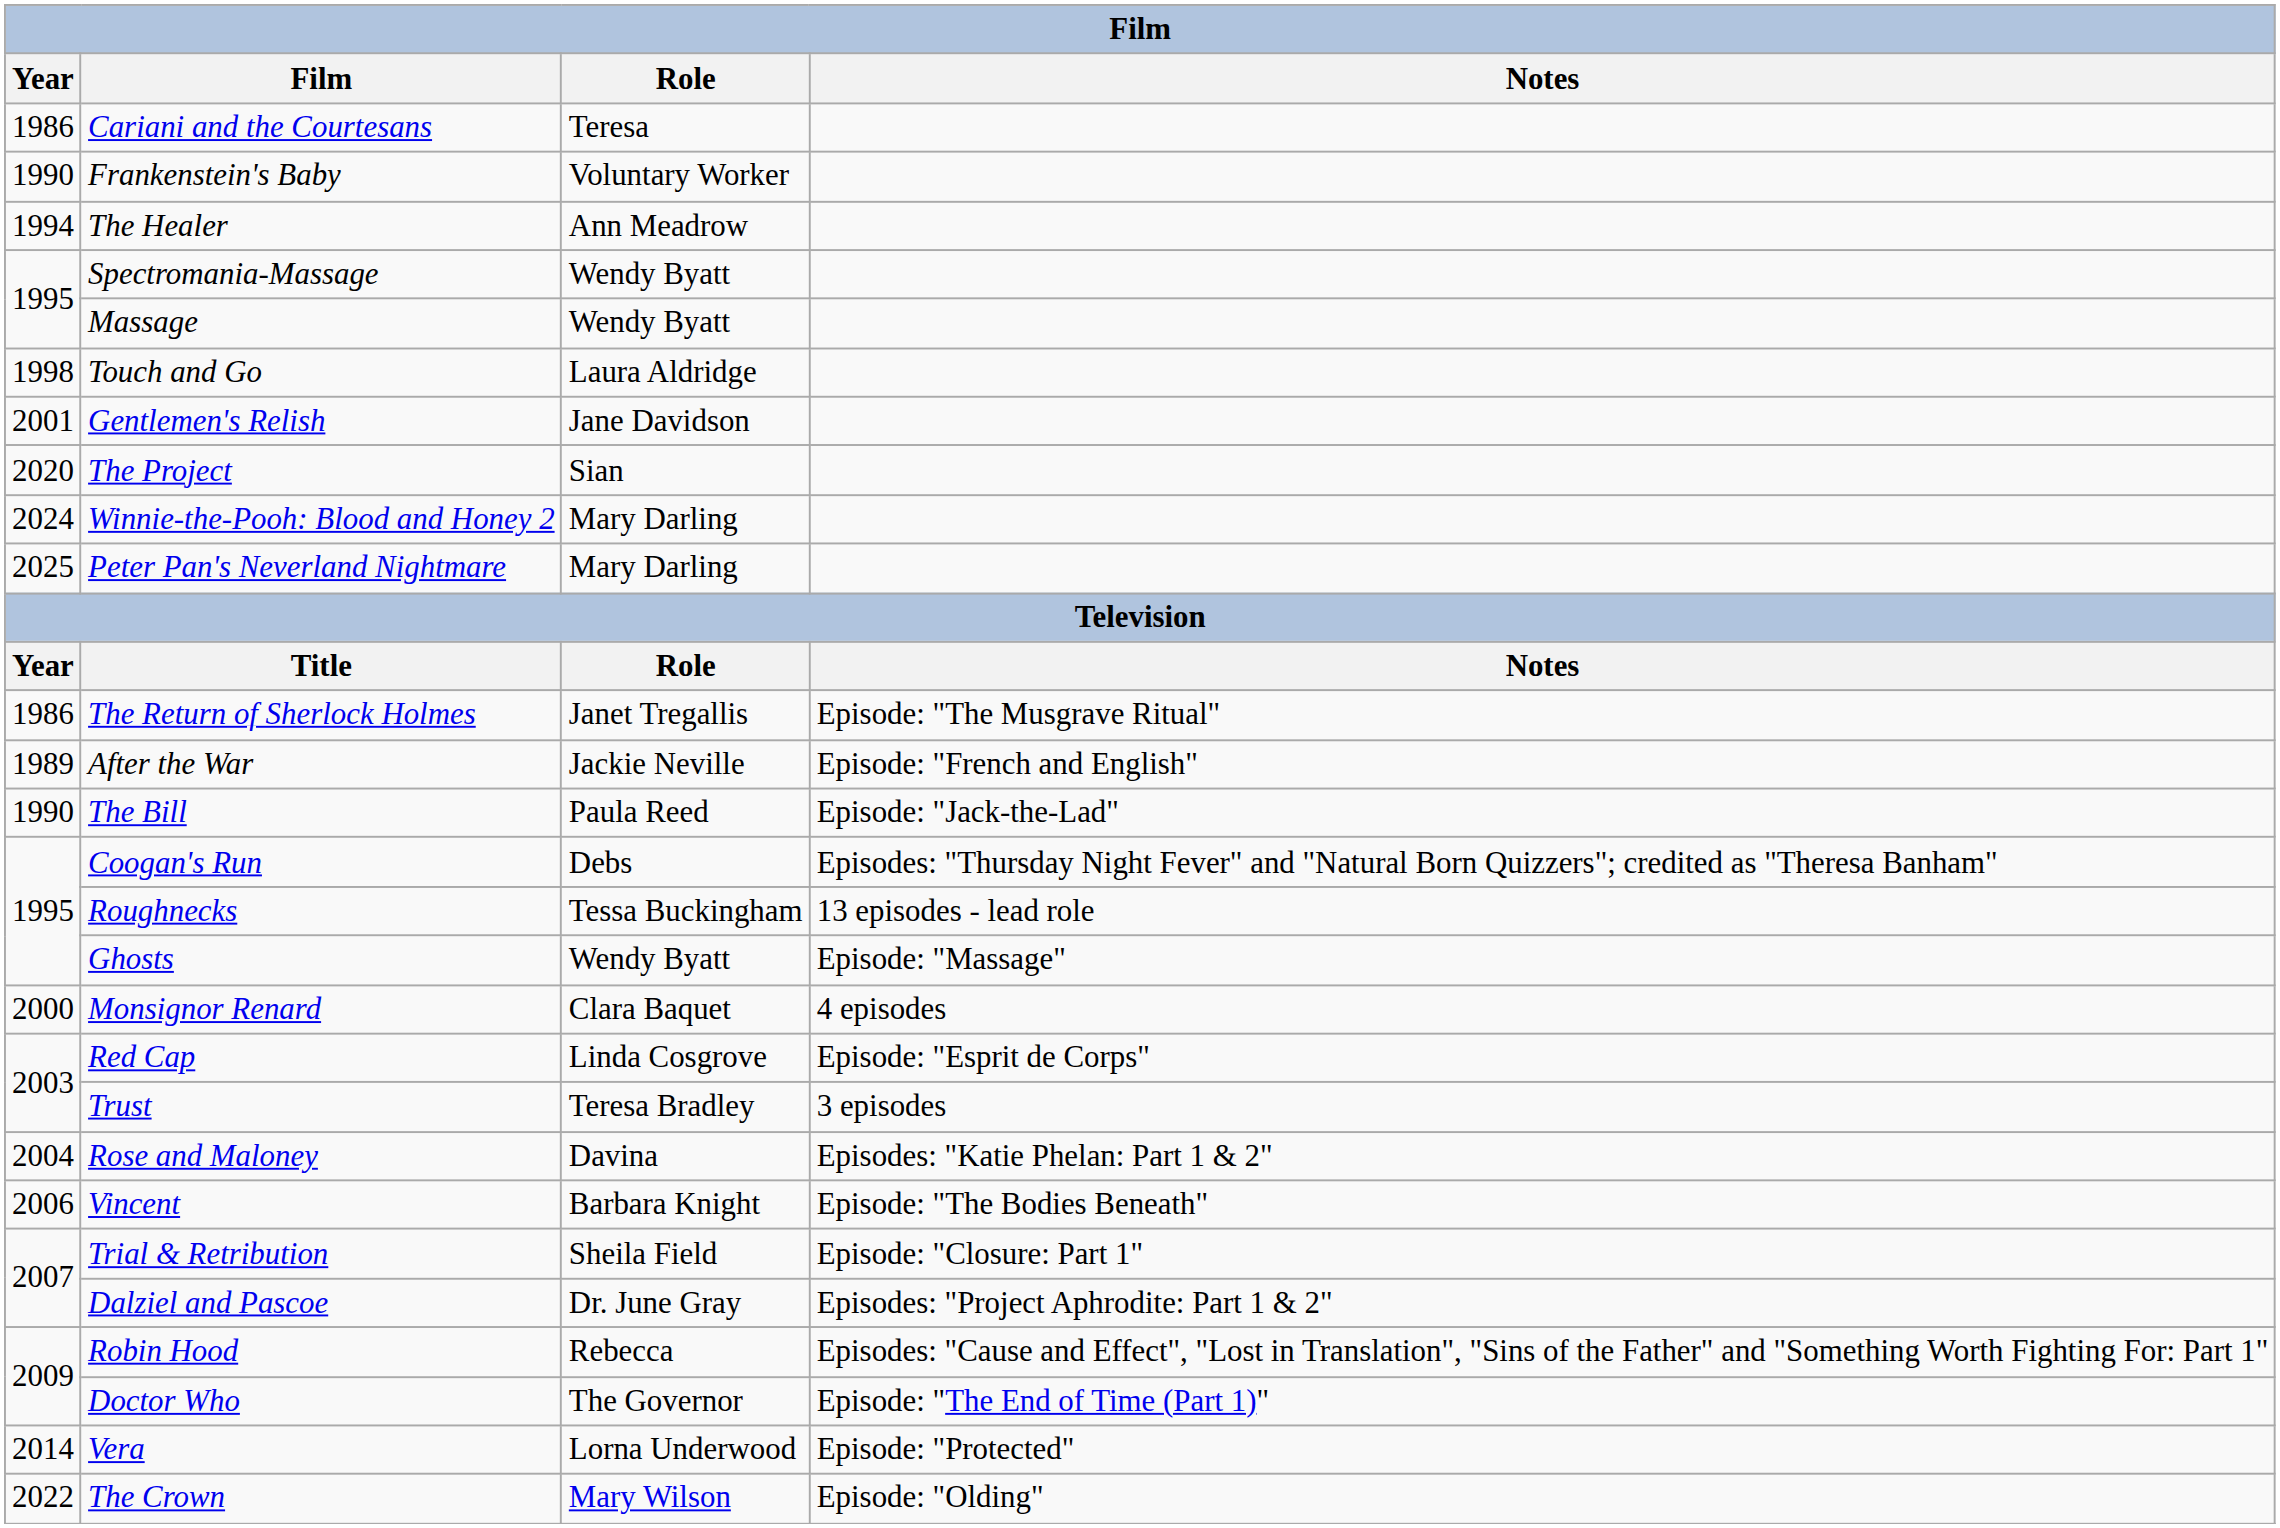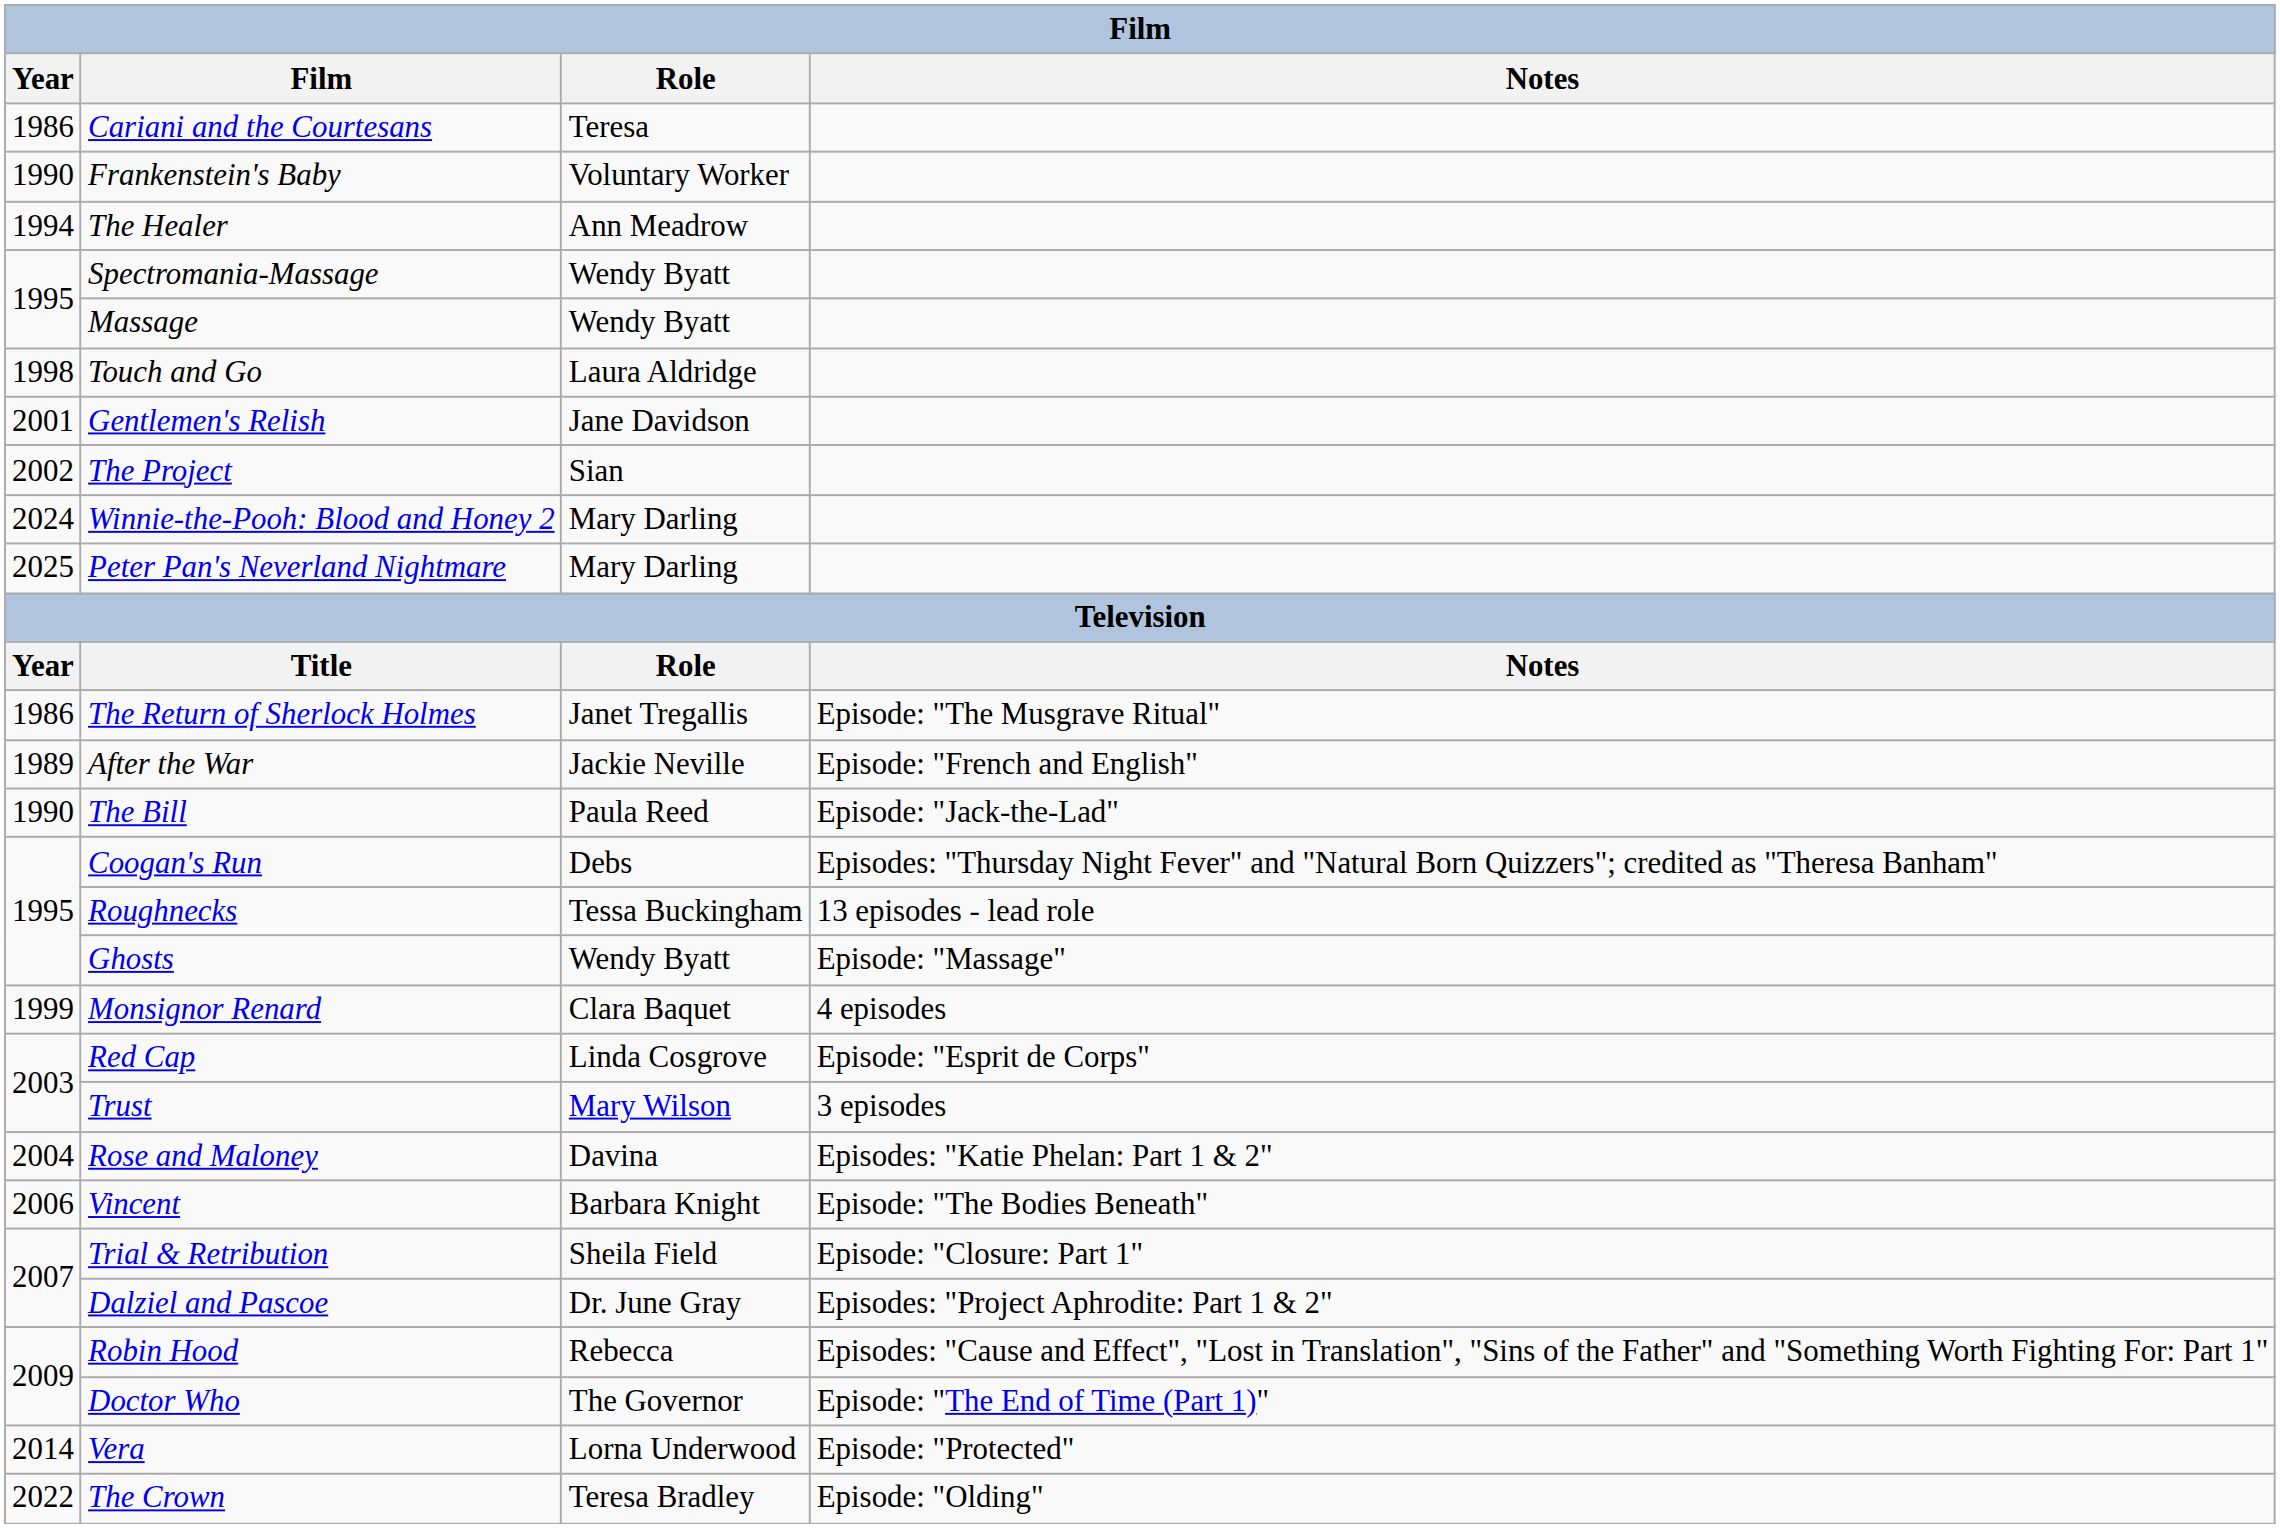 <table class="wikitable">
 <tr>
 <th colspan=5 style="background:lightsteelblue;">Film</th>
 </tr>
 <tr>
 <th>Year</th>
 <th>Film</th>
 <th>Role</th>
 <th>Notes</th>
 </tr>
 <tr>
 <td>1986</td>
 <td><em><a href='#'>Cariani and the Courtesans</a></em></td>
 <td>Teresa</td>
 <td></td>
 </tr>
 <tr>
 <td>1990</td>
 <td><em>Frankenstein's Baby</em></td>
 <td>Voluntary Worker</td>
 <td></td>
 </tr>
 <tr>
 <td>1994</td>
 <td><em>The Healer</em></td>
 <td>Ann Meadrow</td>
 <td></td>
 </tr>
 <tr>
 <td rowspan=2>1995</td>
 <td><em>Spectromania-Massage</em></td>
 <td>Wendy Byatt</td>
 <td></td>
 </tr>
 <tr>
 <td><em>Massage</em></td>
 <td>Wendy Byatt</td>
 <td></td>
 </tr>
 <tr>
 <td>1998</td>
 <td><em>Touch and Go</em></td>
 <td>Laura Aldridge</td>
 <td></td>
 </tr>
 <tr>
 <td>2001</td>
 <td><em><a href='#'>Gentlemen's Relish</a></em></td>
 <td>Jane Davidson</td>
 <td></td>
 </tr>
 <tr>
-<td>2020</td>
+<td>2002</td>
 <td><em><a href='#'>The Project</a></em></td>
 <td>Sian</td>
 <td></td>
 </tr>
 <tr>
 <td>2024</td>
 <td><em><a href='#'>Winnie-the-Pooh: Blood and Honey 2</a></em></td>
 <td>Mary Darling</td>
 <td></td>
 </tr>
 <tr>
 <td>2025</td>
 <td><em><a href='#'>Peter Pan's Neverland Nightmare</a></em></td>
 <td>Mary Darling</td>
 <td></td>
 </tr>
 <tr>
 <th colspan=4 style="background:lightsteelblue;">Television</th>
 </tr>
 <tr>
 <th>Year</th>
 <th>Title</th>
 <th>Role</th>
 <th>Notes</th>
 </tr>
 <tr>
 <td>1986</td>
 <td><em><a href='#'>The Return of Sherlock Holmes</a></em></td>
 <td>Janet Tregallis</td>
 <td>Episode: "The Musgrave Ritual"</td>
 </tr>
 <tr>
 <td>1989</td>
 <td><em>After the War</em></td>
 <td>Jackie Neville</td>
 <td>Episode: "French and English"</td>
 </tr>
 <tr>
 <td>1990</td>
 <td><em><a href='#'>The Bill</a></em></td>
 <td>Paula Reed</td>
 <td>Episode: "Jack-the-Lad"</td>
 </tr>
 <tr>
 <td rowspan=3>1995</td>
 <td><em><a href='#'>Coogan's Run</a></em></td>
 <td>Debs</td>
 <td>Episodes: "Thursday Night Fever" and "Natural Born Quizzers"; credited as "Theresa Banham"</td>
 </tr>
 <tr>
 <td><em><a href='#'>Roughnecks</a></em></td>
 <td>Tessa Buckingham</td>
 <td>13 episodes - lead role</td>
 </tr>
 <tr>
 <td><em><a href='#'>Ghosts</a></em></td>
 <td>Wendy Byatt</td>
 <td>Episode: "Massage"</td>
 </tr>
 <tr>
-<td>2000</td>
+<td>1999</td>
 <td><em><a href='#'>Monsignor Renard</a></em></td>
 <td>Clara Baquet</td>
 <td>4 episodes</td>
 </tr>
 <tr>
 <td rowspan=2>2003</td>
 <td><em><a href='#'>Red Cap</a></em></td>
 <td>Linda Cosgrove</td>
 <td>Episode: "Esprit de Corps"</td>
 </tr>
 <tr>
 <td><em><a href='#'>Trust</a></em></td>
-<td>Teresa Bradley</td>
+<td><a href='#'>Mary Wilson</a></td>
 <td>3 episodes</td>
 </tr>
 <tr>
 <td>2004</td>
 <td><em><a href='#'>Rose and Maloney</a></em></td>
 <td>Davina</td>
 <td>Episodes: "Katie Phelan: Part 1 & 2"</td>
 </tr>
 <tr>
 <td>2006</td>
 <td><em><a href='#'>Vincent</a></em></td>
 <td>Barbara Knight</td>
 <td>Episode: "The Bodies Beneath"</td>
 </tr>
 <tr>
 <td rowspan=2>2007</td>
 <td><em><a href='#'>Trial & Retribution</a></em></td>
 <td>Sheila Field</td>
 <td>Episode: "Closure: Part 1"</td>
 </tr>
 <tr>
 <td><em><a href='#'>Dalziel and Pascoe</a></em></td>
 <td>Dr. June Gray</td>
 <td>Episodes: "Project Aphrodite: Part 1 & 2"</td>
 </tr>
 <tr>
 <td rowspan=2>2009</td>
 <td><em><a href='#'>Robin Hood</a></em></td>
 <td>Rebecca</td>
 <td>Episodes: "Cause and Effect", "Lost in Translation", "Sins of the Father" and "Something Worth Fighting For: Part 1"</td>
 </tr>
 <tr>
 <td><em><a href='#'>Doctor Who</a></em></td>
 <td>The Governor</td>
 <td>Episode: "<a href='#'>The End of Time (Part 1)</a>"</td>
 </tr>
 <tr>
 <td>2014</td>
 <td><em><a href='#'>Vera</a></em></td>
 <td>Lorna Underwood</td>
 <td>Episode: "Protected"</td>
 </tr>
 <tr>
 <td>2022</td>
 <td><em><a href='#'>The Crown</a></em></td>
-<td><a href='#'>Mary Wilson</a></td>
+<td>Teresa Bradley</td>
 <td>Episode: "Olding"</td>
 </tr>
 <tr>
 </tr>
 </table>
